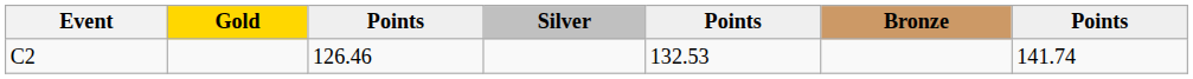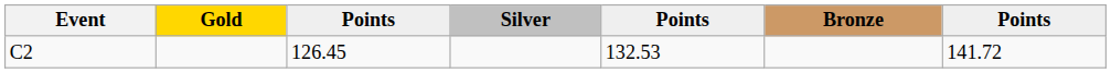 <table class="wikitable" width=100%>
 <tr>
 <th>Event</th>
 <td align=center bgcolor="gold"><strong>Gold</strong></td>
 <td align=center bgcolor="EFEFEF"><strong>Points</strong></td>
 <td align=center bgcolor="silver"><strong>Silver</strong></td>
 <td align=center bgcolor="EFEFEF"><strong>Points</strong></td>
 <td align=center bgcolor="CC9966"><strong>Bronze</strong></td>
 <td align=center bgcolor="EFEFEF"><strong>Points</strong></td>
 </tr>
 <tr>
 <td>C2</td>
 <td></td>
-<td>126.46</td>
+<td>126.45</td>
 <td></td>
 <td>132.53</td>
 <td></td>
-<td>141.74</td>
+<td>141.72</td>
 </tr>
 </table>
